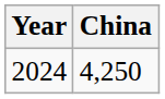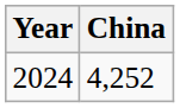 <table class="wikitable">
 <tr>
 <th>Year</th>
 <th>China</th>
 </tr>
 <tr>
 <td>2024</td>
-<td>4,250</td>
+<td>4,252</td>
 </tr>
 </table>
